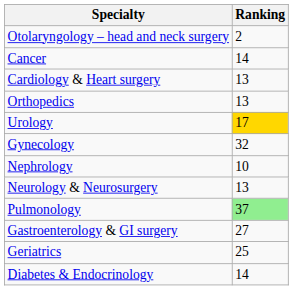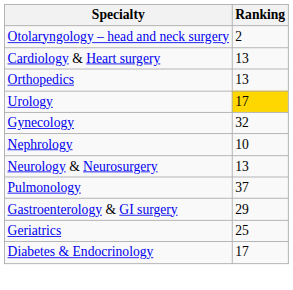 <table class="wikitable">
 <tr>
 <th>Specialty</th>
 <th>Ranking</th>
 </tr>
 <tr>
 <td><a href='#'>Otolaryngology – head and neck surgery</a></td>
 <td>2</td>
-</tr>
-<tr>
-<td><a href='#'>Cancer</a></td>
-<td>14</td>
 </tr>
 <tr>
 <td><a href='#'>Cardiology</a> & <a href='#'>Heart surgery</a></td>
 <td>13</td>
 </tr>
 <tr>
 <td><a href='#'>Orthopedics</a></td>
 <td>13</td>
 </tr>
 <tr>
 <td><a href='#'>Urology</a></td>
 <td style="background: gold;">17</td>
 </tr>
 <tr>
 <td><a href='#'>Gynecology</a></td>
 <td>32</td>
 </tr>
 <tr>
 <td><a href='#'>Nephrology</a></td>
 <td>10</td>
 </tr>
 <tr>
 <td><a href='#'>Neurology</a> & <a href='#'>Neurosurgery</a></td>
 <td>13</td>
 </tr>
 <tr>
 <td><a href='#'>Pulmonology</a></td>
-<td style="background: lightgreen;">37</td>
+<td>37</td>
 </tr>
 <tr>
 <td><a href='#'>Gastroenterology</a> & <a href='#'>GI surgery</a></td>
-<td>27</td>
+<td>29</td>
 </tr>
 <tr>
 <td><a href='#'>Geriatrics</a></td>
 <td>25</td>
 </tr>
 <tr>
 <td><a href='#'>Diabetes & Endocrinology</a></td>
-<td>14</td>
+<td>17</td>
 </tr>
 </table>
